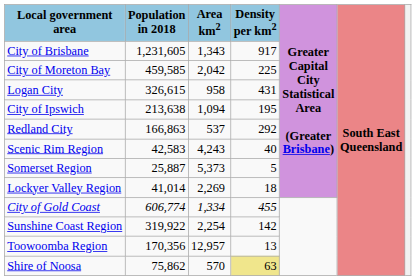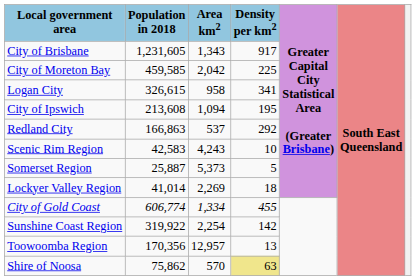 <table class="wikitable">
 <tr>
 <th style="background: #91C6DF">Local government<br>area</th>
 <th style="background: #91C6DF">Population <br> in 2018</th>
 <th style="background: #91C6DF">Area <br> km<sup>2</sup></th>
 <th style="background: #91C6DF">Density <br> per km<sup>2</sup></th>
 <th style="background: #D093DD" rowspan="9">Greater<br>Capital<br>City<br>Statistical<br>Area<br>  <br>(Greater<br><a href='#'>Brisbane</a>)</th>
 <th style="background: #EB8587" rowspan="13">South East<br> Queensland</th>
 <th rowspan="13"></th>
 </tr>
 <tr>
 <td><a href='#'>City of Brisbane</a></td>
 <td align="right">1,231,605</td>
 <td align="right">1,343 </td>
 <td align="right">917</td>
 </tr>
 <tr>
 <td><a href='#'>City of Moreton Bay</a></td>
 <td align="right">459,585</td>
 <td align="right">2,042 </td>
 <td align="right">225</td>
 </tr>
 <tr>
 <td><a href='#'>Logan City</a></td>
 <td align="right">326,615</td>
 <td align="right">958 </td>
-<td align="right">431</td>
+<td align="right">341</td>
 </tr>
 <tr>
 <td><a href='#'>City of Ipswich</a></td>
-<td align="right">213,638</td>
+<td align="right">213,608</td>
 <td align="right">1,094 </td>
 <td align="right">195</td>
 </tr>
 <tr>
 <td><a href='#'>Redland City</a></td>
 <td align="right">166,863</td>
 <td align="right">537 </td>
 <td align="right">292</td>
 </tr>
 <tr>
 <td><a href='#'>Scenic Rim Region</a></td>
 <td align="right">42,583</td>
 <td align="right">4,243 </td>
-<td align="right">40</td>
+<td align="right">10</td>
 </tr>
 <tr>
 <td><a href='#'>Somerset Region</a></td>
 <td align="right">25,887</td>
 <td align="right">5,373 </td>
 <td align="right">5</td>
 </tr>
 <tr>
 <td><a href='#'>Lockyer Valley Region</a></td>
 <td align="right">41,014</td>
 <td align="right">2,269 </td>
 <td align="right">18</td>
 </tr>
 <tr>
 <td><em><a href='#'>City of Gold Coast</a></em></td>
 <td align="right"><em>606,774</em></td>
 <td align="right"><em>1,334 </em></td>
 <td align="right"><em>455</em></td>
 </tr>
 <tr>
 <td><a href='#'>Sunshine Coast Region</a></td>
 <td align="right">319,922</td>
 <td align="right">2,254 </td>
 <td align="right">142</td>
 </tr>
 <tr>
 <td><a href='#'>Toowoomba Region</a></td>
 <td align="right">170,356</td>
 <td align="right">12,957 </td>
 <td align="right">13</td>
 </tr>
 <tr>
 <td><a href='#'>Shire of Noosa</a></td>
 <td align="right">75,862</td>
 <td align="right">570 </td>
 <td align="right" style="background: khaki;">63</td>
 </tr>
 </table>
